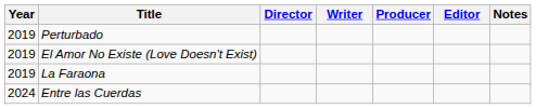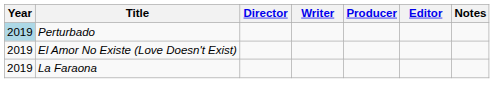 <table class="wikitable plainrowheaders">
 <tr>
 <th scope="col">Year</th>
 <th scope="col">Title</th>
 <th scope="col" width=65><a href='#'>Director</a></th>
 <th scope="col" width=65><a href='#'>Writer</a></th>
 <th scope="col" width=65><a href='#'>Producer</a></th>
 <th scope="col" width=65><a href='#'>Editor</a></th>
 <th scope="col">Notes</th>
 </tr>
 <tr>
-<td>2019</td>
+<td style="background: lightblue;">2019</td>
 <td><em>Perturbado</em></td>
 <td></td>
 <td></td>
 <td></td>
 <td></td>
 <td></td>
 </tr>
 <tr>
 <td>2019</td>
 <td><em>El Amor No Existe (Love Doesn't Exist)</em></td>
 <td></td>
 <td></td>
 <td></td>
 <td></td>
 <td></td>
 </tr>
 <tr>
 <td>2019</td>
 <td><em>La Faraona</em></td>
 <td></td>
 <td></td>
 <td></td>
 <td></td>
 <td></td>
 </tr>
-<tr>
-<td>2024</td>
-<td><em>Entre las Cuerdas</em></td>
-<td></td>
-<td></td>
-<td></td>
-<td></td>
-<td></td>
-</tr>
 </table>
